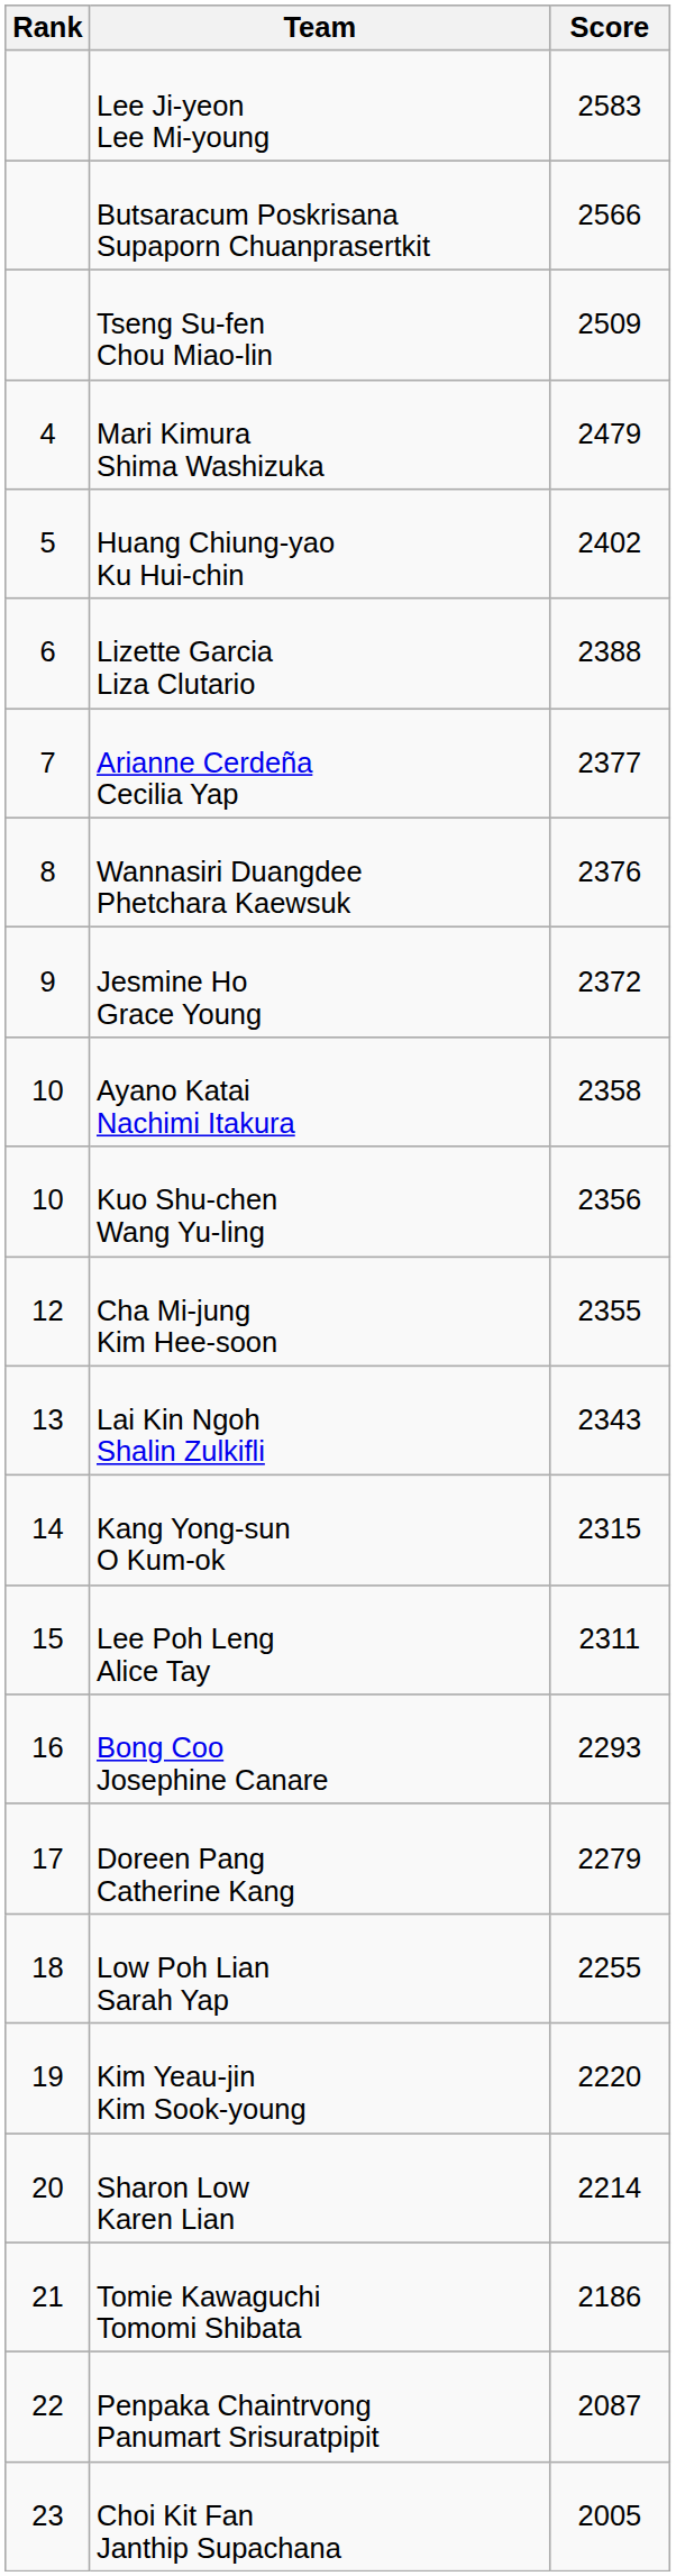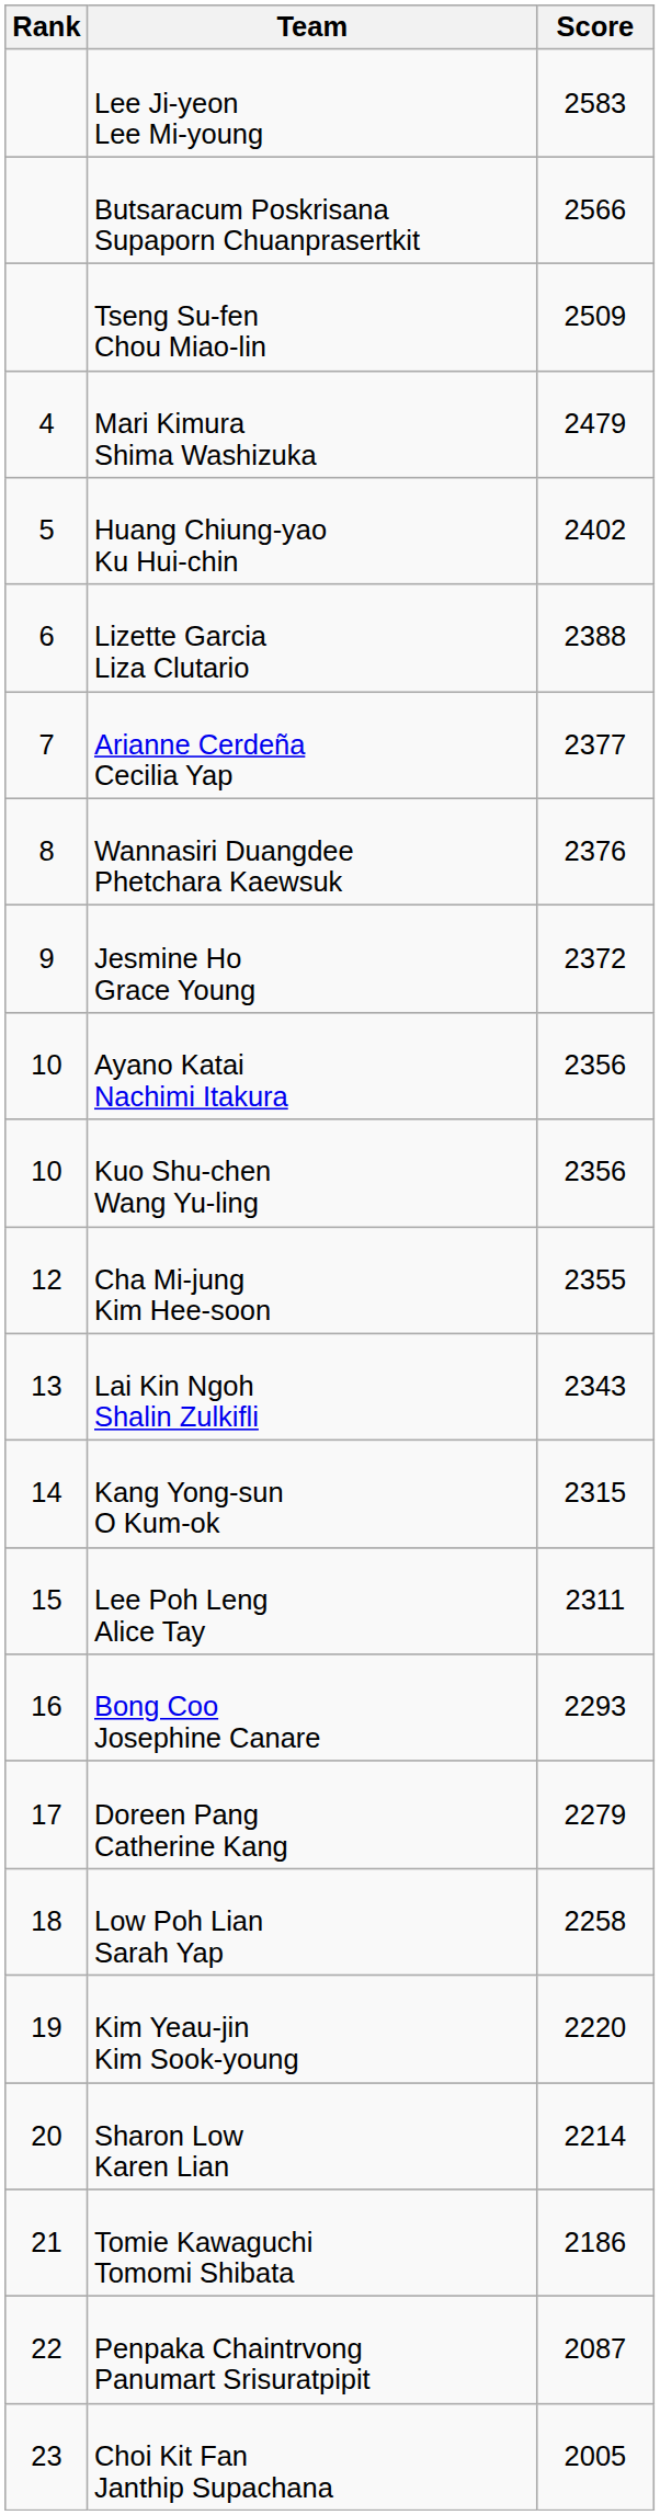 <table class=wikitable style="text-align:center">
 <tr>
 <th width=40>Rank</th>
 <th width=250>Team</th>
 <th width=60>Score</th>
 </tr>
 <tr>
 <td></td>
 <td align=left><br>Lee Ji-yeon<br>Lee Mi-young</td>
 <td>2583</td>
 </tr>
 <tr>
 <td></td>
 <td align=left><br>Butsaracum Poskrisana<br>Supaporn Chuanprasertkit</td>
 <td>2566</td>
 </tr>
 <tr>
 <td></td>
 <td align=left><br>Tseng Su-fen<br>Chou Miao-lin</td>
 <td>2509</td>
 </tr>
 <tr>
 <td>4</td>
 <td align=left><br>Mari Kimura<br>Shima Washizuka</td>
 <td>2479</td>
 </tr>
 <tr>
 <td>5</td>
 <td align=left><br>Huang Chiung-yao<br>Ku Hui-chin</td>
 <td>2402</td>
 </tr>
 <tr>
 <td>6</td>
 <td align=left><br>Lizette Garcia<br>Liza Clutario</td>
 <td>2388</td>
 </tr>
 <tr>
 <td>7</td>
 <td align=left><br><a href='#'>Arianne Cerdeña</a><br>Cecilia Yap</td>
 <td>2377</td>
 </tr>
 <tr>
 <td>8</td>
 <td align=left><br>Wannasiri Duangdee<br>Phetchara Kaewsuk</td>
 <td>2376</td>
 </tr>
 <tr>
 <td>9</td>
 <td align=left><br>Jesmine Ho<br>Grace Young</td>
 <td>2372</td>
 </tr>
 <tr>
 <td>10</td>
 <td align=left><br>Ayano Katai<br><a href='#'>Nachimi Itakura</a></td>
-<td>2358</td>
+<td>2356</td>
 </tr>
 <tr>
 <td>10</td>
 <td align=left><br>Kuo Shu-chen<br>Wang Yu-ling</td>
 <td>2356</td>
 </tr>
 <tr>
 <td>12</td>
 <td align=left><br>Cha Mi-jung<br>Kim Hee-soon</td>
 <td>2355</td>
 </tr>
 <tr>
 <td>13</td>
 <td align=left><br>Lai Kin Ngoh<br><a href='#'>Shalin Zulkifli</a></td>
 <td>2343</td>
 </tr>
 <tr>
 <td>14</td>
 <td align=left><br>Kang Yong-sun<br>O Kum-ok</td>
 <td>2315</td>
 </tr>
 <tr>
 <td>15</td>
 <td align=left><br>Lee Poh Leng<br>Alice Tay</td>
 <td>2311</td>
 </tr>
 <tr>
 <td>16</td>
 <td align=left><br><a href='#'>Bong Coo</a><br>Josephine Canare</td>
 <td>2293</td>
 </tr>
 <tr>
 <td>17</td>
 <td align=left><br>Doreen Pang<br>Catherine Kang</td>
 <td>2279</td>
 </tr>
 <tr>
 <td>18</td>
 <td align=left><br>Low Poh Lian<br>Sarah Yap</td>
-<td>2255</td>
+<td>2258</td>
 </tr>
 <tr>
 <td>19</td>
 <td align=left><br>Kim Yeau-jin<br>Kim Sook-young</td>
 <td>2220</td>
 </tr>
 <tr>
 <td>20</td>
 <td align=left><br>Sharon Low<br>Karen Lian</td>
 <td>2214</td>
 </tr>
 <tr>
 <td>21</td>
 <td align=left><br>Tomie Kawaguchi<br>Tomomi Shibata</td>
 <td>2186</td>
 </tr>
 <tr>
 <td>22</td>
 <td align=left><br>Penpaka Chaintrvong<br>Panumart Srisuratpipit</td>
 <td>2087</td>
 </tr>
 <tr>
 <td>23</td>
 <td align=left><br>Choi Kit Fan<br>Janthip Supachana</td>
 <td>2005</td>
 </tr>
 </table>
